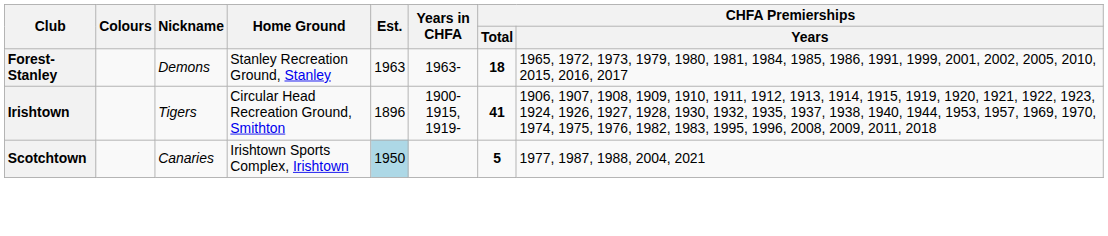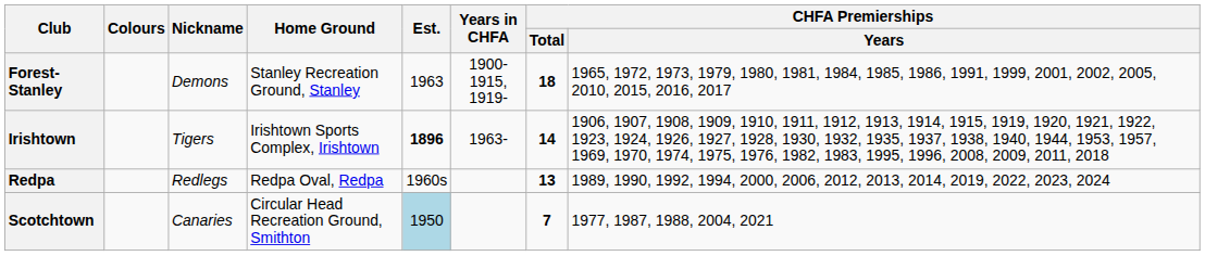 <table class="wikitable sortable" style="text-align:center; width:100%">
 <tr>
 <th rowspan="2">Club</th>
 <th rowspan="2">Colours</th>
 <th rowspan="2">Nickname</th>
 <th rowspan="2">Home Ground</th>
 <th rowspan="2">Est.</th>
 <th rowspan="2">Years in CHFA</th>
 <th colspan="2">CHFA Premierships</th>
 </tr>
 <tr>
 <th>Total</th>
 <th>Years</th>
 </tr>
 <tr>
 <th style="text-align:left">Forest-Stanley</th>
 <td></td>
 <td align="left"><em>Demons</em></td>
 <td align="left">Stanley Recreation Ground, <a href='#'>Stanley</a></td>
 <td>1963</td>
-<td>1963-</td>
+<td>1900-1915, 1919-</td>
 <td><strong>18</strong></td>
 <td align="left">1965, 1972, 1973, 1979, 1980, 1981, 1984, 1985, 1986, 1991, 1999, 2001, 2002, 2005, 2010, 2015, 2016, 2017</td>
 </tr>
 <tr>
 <th style="text-align:left">Irishtown</th>
 <td></td>
 <td align="left"><em>Tigers</em></td>
-<td align="left">Circular Head Recreation Ground, <a href='#'>Smithton</a></td>
-<td>1896</td>
-<td>1900-1915, 1919-</td>
-<td><strong>41</strong></td>
+<td align="left">Irishtown Sports Complex, <a href='#'>Irishtown</a></td>
+<td><strong>1896</strong></td>
+<td>1963-</td>
+<td><strong>14</strong></td>
 <td align="left">1906, 1907, 1908, 1909, 1910, 1911, 1912, 1913, 1914, 1915, 1919, 1920, 1921, 1922, 1923, 1924, 1926, 1927, 1928, 1930, 1932, 1935, 1937, 1938, 1940, 1944, 1953, 1957, 1969, 1970, 1974, 1975, 1976, 1982, 1983, 1995, 1996, 2008, 2009, 2011, 2018</td>
+</tr>
+<tr>
+<th style="text-align:left">Redpa</th>
+<td></td>
+<td align="left"><em>Redlegs</em></td>
+<td align="left">Redpa Oval, <a href='#'>Redpa</a></td>
+<td>1960s</td>
+<td></td>
+<td><strong>13</strong></td>
+<td align="left">1989, 1990, 1992, 1994, 2000, 2006, 2012, 2013, 2014, 2019, 2022, 2023, 2024</td>
 </tr>
 <tr>
 <th style="text-align:left">Scotchtown</th>
 <td></td>
 <td align="left"><em>Canaries</em></td>
-<td align="left">Irishtown Sports Complex, <a href='#'>Irishtown</a></td>
+<td align="left">Circular Head Recreation Ground, <a href='#'>Smithton</a></td>
 <td style="background: lightblue;">1950</td>
 <td></td>
-<td><strong>5</strong></td>
+<td><strong>7</strong></td>
 <td align="left">1977, 1987, 1988, 2004, 2021</td>
 </tr>
 </table>
